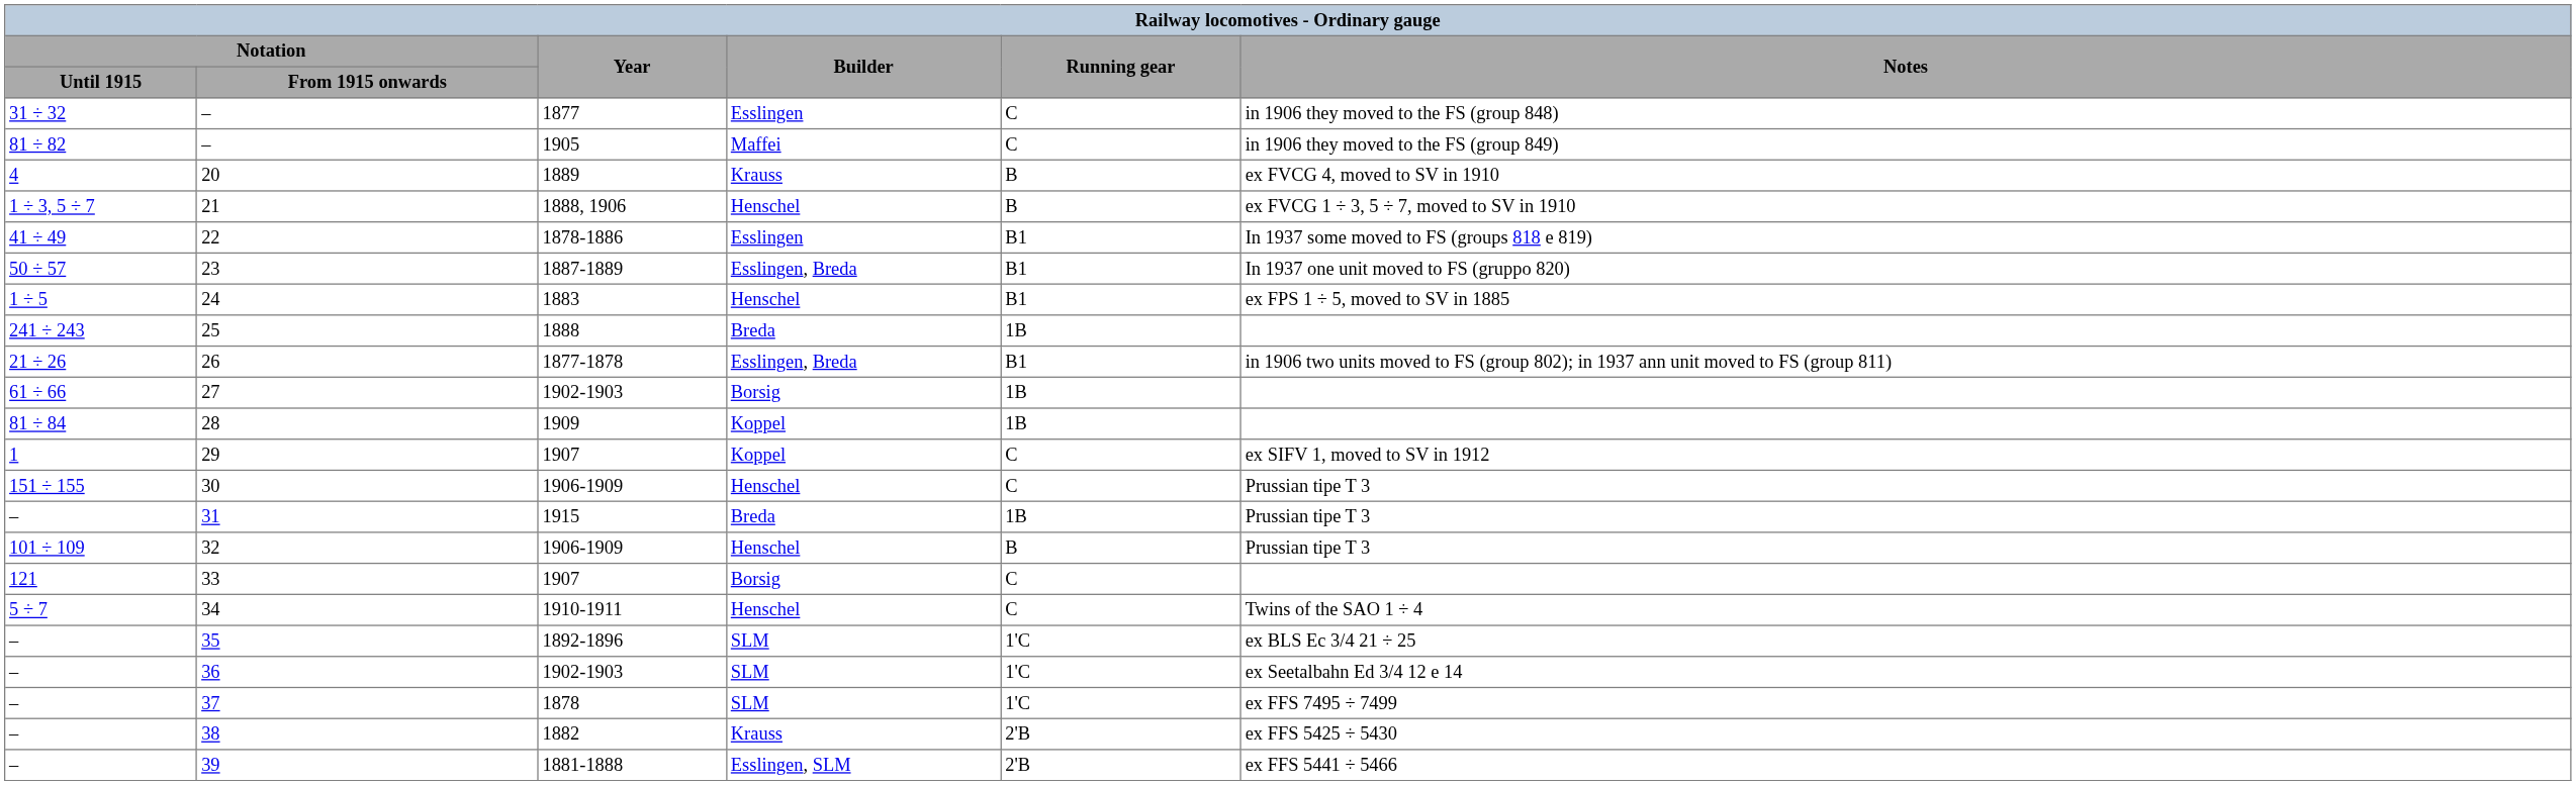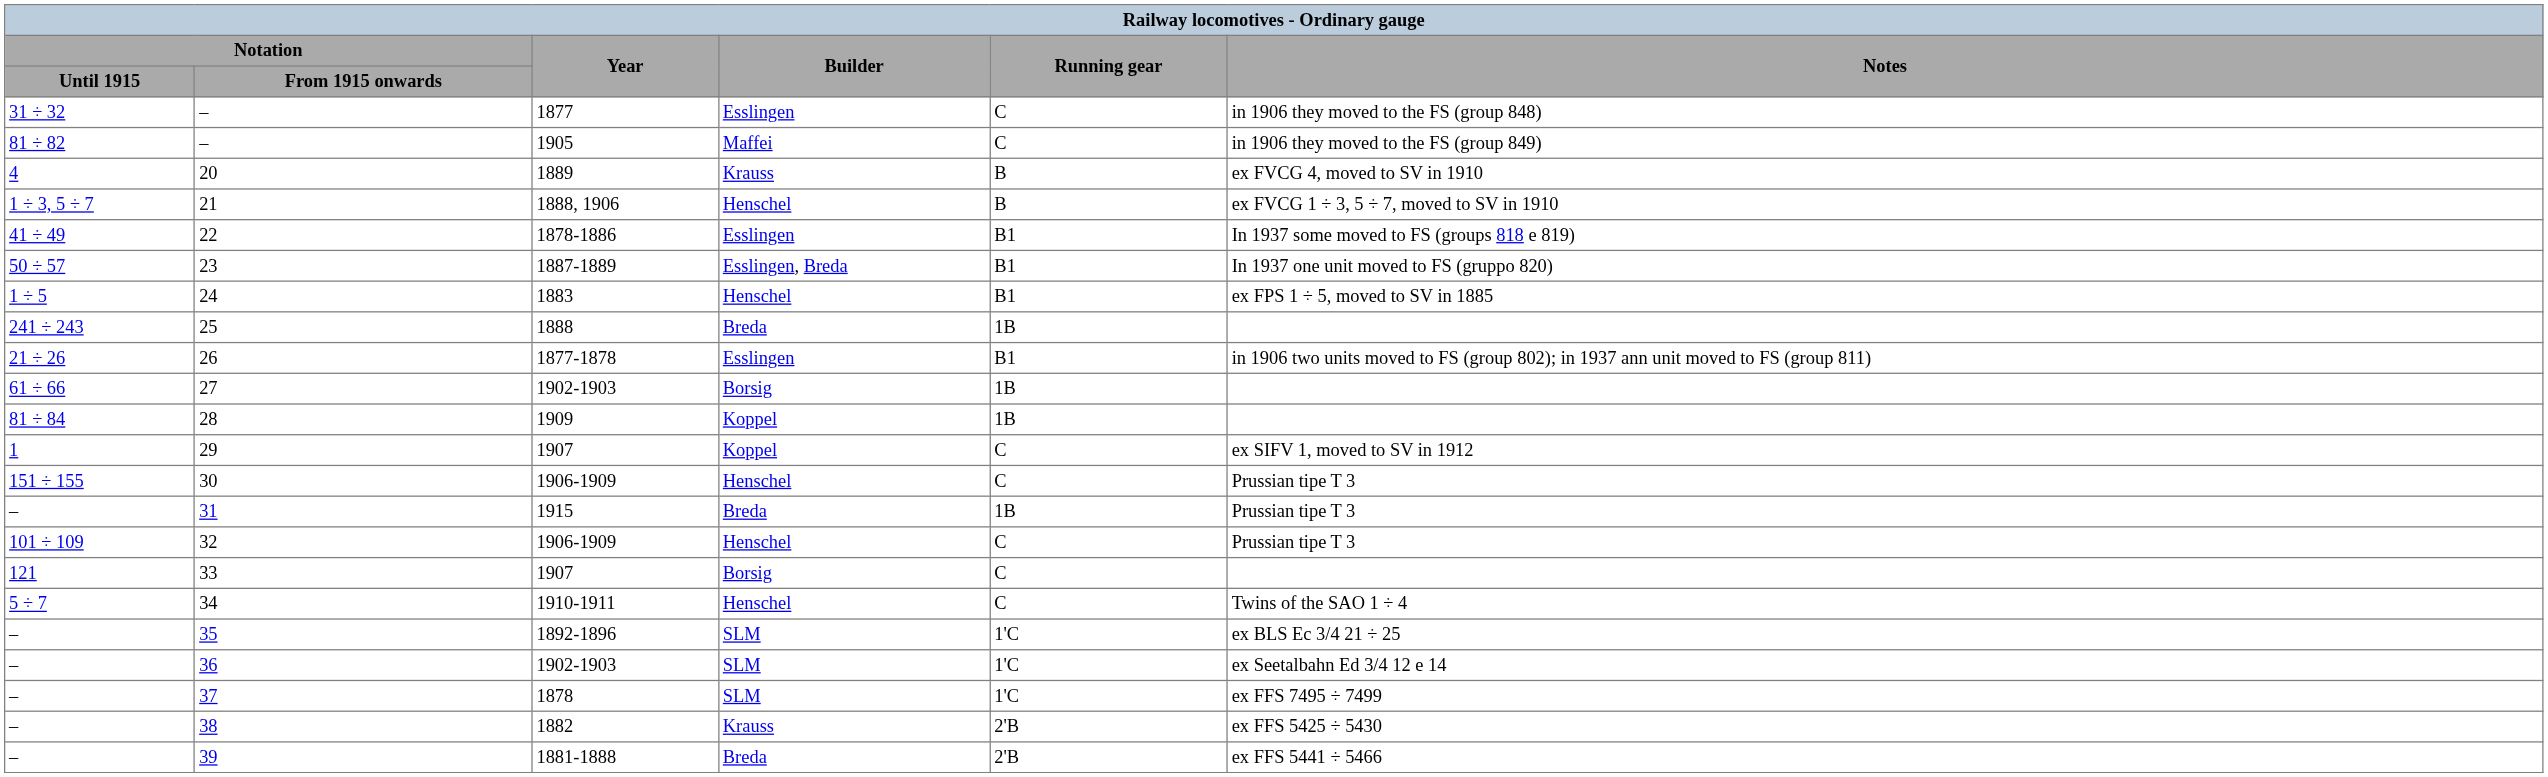 <table width="100%" cellpadding="3" cellspacing="0" border="1" style="border: gray solid 1px; border-collapse: collapse; font-size:90%">
 <tr bgcolor = "#BBCCDD">
 <th colspan = "6">Railway locomotives - Ordinary gauge</th>
 </tr>
 <tr bgcolor="#AAAAAA">
 <th colspan = "2">Notation</th>
 <th rowspan = "2">Year</th>
 <th rowspan = "2">Builder</th>
 <th rowspan = "2">Running gear</th>
 <th rowspan = "2">Notes</th>
 </tr>
 <tr bgcolor="#AAAAAA">
 <th>Until 1915</th>
 <th>From 1915 onwards</th>
 </tr>
 <tr>
 <td><a href='#'>31 ÷ 32</a></td>
 <td>–</td>
 <td>1877</td>
 <td><a href='#'>Esslingen</a></td>
 <td>C</td>
 <td>in 1906 they moved to the FS  (group 848)</td>
 </tr>
 <tr>
 <td><a href='#'>81 ÷ 82</a></td>
 <td>–</td>
 <td>1905</td>
 <td><a href='#'>Maffei</a></td>
 <td>C</td>
 <td>in 1906 they moved to the FS (group 849)</td>
 </tr>
 <tr>
 <td><a href='#'>4</a></td>
 <td>20</td>
 <td>1889</td>
 <td><a href='#'>Krauss</a></td>
 <td>B</td>
 <td>ex FVCG 4,  moved to SV in 1910</td>
 </tr>
 <tr>
 <td><a href='#'>1 ÷ 3, 5 ÷ 7</a></td>
 <td>21</td>
 <td>1888, 1906</td>
 <td><a href='#'>Henschel</a></td>
 <td>B</td>
 <td>ex FVCG 1 ÷ 3, 5 ÷ 7, moved to SV in 1910</td>
 </tr>
 <tr>
 <td><a href='#'>41 ÷ 49</a></td>
 <td>22</td>
 <td>1878-1886</td>
 <td><a href='#'>Esslingen</a></td>
 <td>B1</td>
 <td>In 1937 some moved to FS (groups <a href='#'>818</a> e 819)</td>
 </tr>
 <tr>
 <td><a href='#'>50 ÷ 57</a></td>
 <td>23</td>
 <td>1887-1889</td>
 <td><a href='#'>Esslingen</a>, <a href='#'>Breda</a></td>
 <td>B1</td>
 <td>In 1937 one unit moved to FS  (gruppo 820)</td>
 </tr>
 <tr>
 <td><a href='#'>1 ÷ 5</a></td>
 <td>24</td>
 <td>1883</td>
 <td><a href='#'>Henschel</a></td>
 <td>B1</td>
 <td>ex FPS 1 ÷ 5, moved to SV in 1885</td>
 </tr>
 <tr>
 <td><a href='#'>241 ÷ 243</a></td>
 <td>25</td>
 <td>1888</td>
 <td><a href='#'>Breda</a></td>
 <td>1B</td>
 <td></td>
 </tr>
 <tr>
 <td><a href='#'>21 ÷ 26</a></td>
 <td>26</td>
 <td>1877-1878</td>
-<td><a href='#'>Esslingen</a>, <a href='#'>Breda</a></td>
+<td><a href='#'>Esslingen</a></td>
 <td>B1</td>
 <td>in 1906 two units moved to FS (group 802); in 1937 ann unit moved to FS (group 811)</td>
 </tr>
 <tr>
 <td><a href='#'>61 ÷ 66</a></td>
 <td>27</td>
 <td>1902-1903</td>
 <td><a href='#'>Borsig</a></td>
 <td>1B</td>
 <td></td>
 </tr>
 <tr>
 <td><a href='#'>81 ÷ 84</a></td>
 <td>28</td>
 <td>1909</td>
 <td><a href='#'>Koppel</a></td>
 <td>1B</td>
 <td></td>
 </tr>
 <tr>
 <td><a href='#'>1</a></td>
 <td>29</td>
 <td>1907</td>
 <td><a href='#'>Koppel</a></td>
 <td>C</td>
 <td>ex SIFV 1, moved to SV in 1912</td>
 </tr>
 <tr>
 <td><a href='#'>151 ÷ 155</a></td>
 <td>30</td>
 <td>1906-1909</td>
 <td><a href='#'>Henschel</a></td>
 <td>C</td>
 <td>Prussian tipe T 3</td>
 </tr>
 <tr>
 <td>–</td>
 <td><a href='#'>31</a></td>
 <td>1915</td>
 <td><a href='#'>Breda</a></td>
 <td>1B</td>
 <td>Prussian tipe T 3</td>
 </tr>
 <tr>
 <td><a href='#'>101 ÷ 109</a></td>
 <td>32</td>
 <td>1906-1909</td>
 <td><a href='#'>Henschel</a></td>
-<td>B</td>
+<td>C</td>
 <td>Prussian tipe T 3</td>
 </tr>
 <tr>
 <td><a href='#'>121</a></td>
 <td>33</td>
 <td>1907</td>
 <td><a href='#'>Borsig</a></td>
 <td>C</td>
 <td></td>
 </tr>
 <tr>
 <td><a href='#'>5 ÷ 7</a></td>
 <td>34</td>
 <td>1910-1911</td>
 <td><a href='#'>Henschel</a></td>
 <td>C</td>
 <td>Twins of the SAO 1 ÷ 4</td>
 </tr>
 <tr>
 <td>–</td>
 <td><a href='#'>35</a></td>
 <td>1892-1896</td>
 <td><a href='#'>SLM</a></td>
 <td>1'C</td>
 <td>ex BLS Ec 3/4 21 ÷ 25</td>
 </tr>
 <tr>
 <td>–</td>
 <td><a href='#'>36</a></td>
 <td>1902-1903</td>
 <td><a href='#'>SLM</a></td>
 <td>1'C</td>
 <td>ex Seetalbahn Ed 3/4 12 e 14</td>
 </tr>
 <tr>
 <td>–</td>
 <td><a href='#'>37</a></td>
 <td>1878</td>
 <td><a href='#'>SLM</a></td>
 <td>1'C</td>
 <td>ex FFS 7495 ÷ 7499</td>
 </tr>
 <tr>
 <td>–</td>
 <td><a href='#'>38</a></td>
 <td>1882</td>
 <td><a href='#'>Krauss</a></td>
 <td>2'B</td>
 <td>ex FFS 5425 ÷ 5430</td>
 </tr>
 <tr>
 <td>–</td>
 <td><a href='#'>39</a></td>
 <td>1881-1888</td>
-<td><a href='#'>Esslingen</a>, <a href='#'>SLM</a></td>
+<td><a href='#'>Breda</a></td>
 <td>2'B</td>
 <td>ex FFS 5441 ÷ 5466</td>
 </tr>
 </table>
